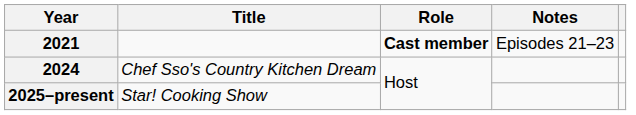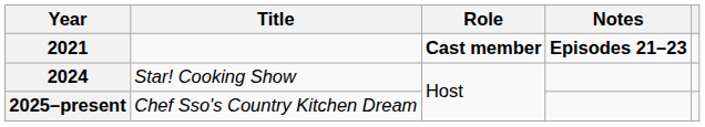 <table class="wikitable plainrowheaders sortable">
 <tr>
 <th scope="col">Year</th>
 <th scope="col">Title</th>
 <th scope="col">Role</th>
 <th scope="col">Notes</th>
 <th scope="col" class="unsortable"></th>
 </tr>
 <tr>
 <th scope="row">2021</th>
 <td><em></em></td>
 <td><strong>Cast member</strong></td>
-<td>Episodes 21–23</td>
+<td><strong>Episodes 21–23</strong></td>
 <td style="text-align:center"></td>
 </tr>
 <tr>
 <th scope="row">2024</th>
-<td><em>Chef Sso's Country Kitchen Dream</em></td>
+<td><em>Star! Cooking Show</em></td>
 <td rowspan="2">Host</td>
 <td></td>
 <td style="text-align:center"></td>
 </tr>
 <tr>
 <th scope="row">2025–present</th>
-<td><em>Star! Cooking Show</em></td>
+<td><em>Chef Sso's Country Kitchen Dream</em></td>
 <td></td>
 <td style="text-align:center"></td>
 </tr>
 </table>
